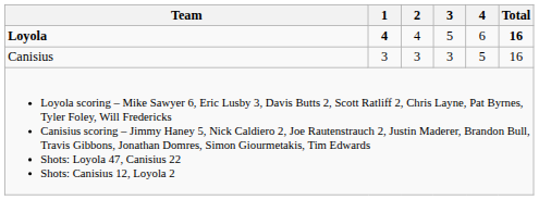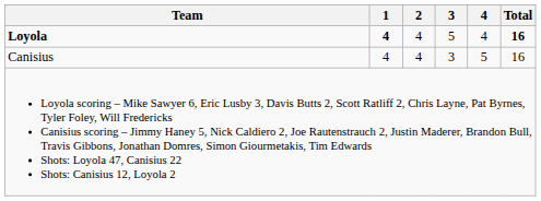 <table class="wikitable" style="text-align:center; max-width:40em">
 <tr>
 <th>Team</th>
 <th style="width:2em">1</th>
 <th style="width:2em">2</th>
 <th style="width:2em">3</th>
 <th style="width:2em">4</th>
 <th style="width:2em">Total</th>
 </tr>
 <tr>
 <td style="text-align:left"><strong>Loyola</strong></td>
 <td><strong>4</strong></td>
 <td>4</td>
 <td>5</td>
-<td>6</td>
+<td>4</td>
 <td><strong>16</strong></td>
 </tr>
 <tr>
 <td style="text-align:left">Canisius</td>
-<td>3</td>
-<td>3</td>
+<td>4</td>
+<td>4</td>
 <td>3</td>
 <td>5</td>
 <td>16</td>
 </tr>
 <tr>
 <td colspan=6 style="text-align:left; font-size:88%;"><br><ul><li>Loyola scoring – Mike Sawyer 6, Eric Lusby 3, Davis Butts 2, Scott Ratliff 2, Chris Layne, Pat Byrnes, Tyler Foley, Will Fredericks</li><li>Canisius scoring – Jimmy Haney 5, Nick Caldiero 2, Joe Rautenstrauch 2, Justin Maderer, Brandon Bull, Travis Gibbons, Jonathan Domres, Simon Giourmetakis, Tim Edwards</li><li>Shots: Loyola 47, Canisius 22</li><li>Shots: Canisius 12, Loyola 2</li></ul></td>
 </tr>
 </table>
